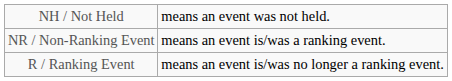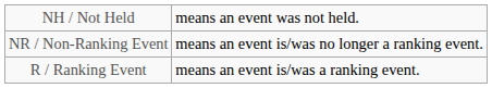 <table class="wikitable" style="font-size:90%">
 <tr>
 <td style="text-align:center; color:#555555;" colspan="4">NH / Not Held</td>
 <td>means an event was not held.</td>
 </tr>
 <tr>
 <td style="text-align:center; color:#555555;" colspan="4">NR / Non-Ranking Event</td>
-<td>means an event is/was a ranking event.</td>
+<td>means an event is/was no longer a ranking event.</td>
 </tr>
 <tr>
 <td style="text-align:center; color:#555555;" colspan="4">R / Ranking Event</td>
-<td>means an event is/was no longer a ranking event.</td>
+<td>means an event is/was a ranking event.</td>
 </tr>
 </table>
